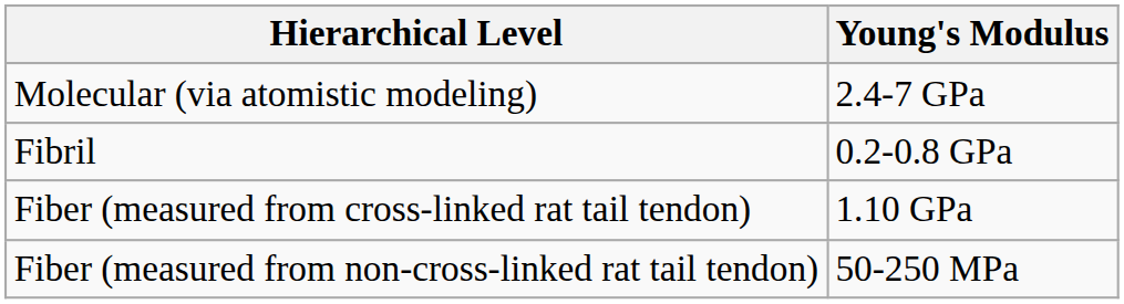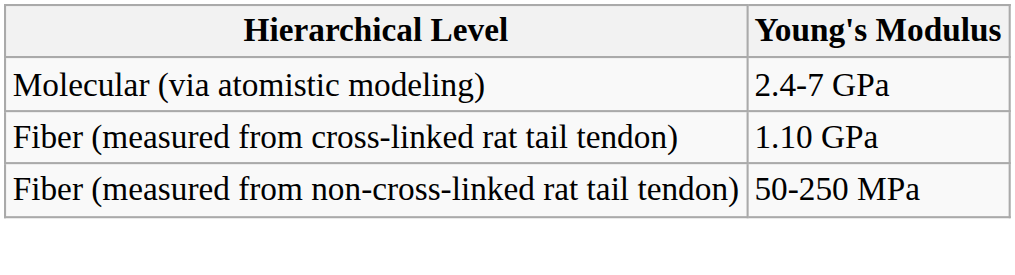 <table class="wikitable">
 <tr>
 <th>Hierarchical Level</th>
 <th>Young's Modulus</th>
 </tr>
 <tr>
 <td>Molecular (via atomistic modeling)</td>
 <td>2.4-7 GPa</td>
 </tr>
 <tr>
-<td>Fibril</td>
-<td>0.2-0.8 GPa</td>
-</tr>
-<tr>
 <td>Fiber (measured from cross-linked rat tail tendon)</td>
 <td>1.10 GPa</td>
 </tr>
 <tr>
 <td>Fiber (measured from non-cross-linked rat tail tendon)</td>
 <td>50-250 MPa</td>
 </tr>
 </table>
